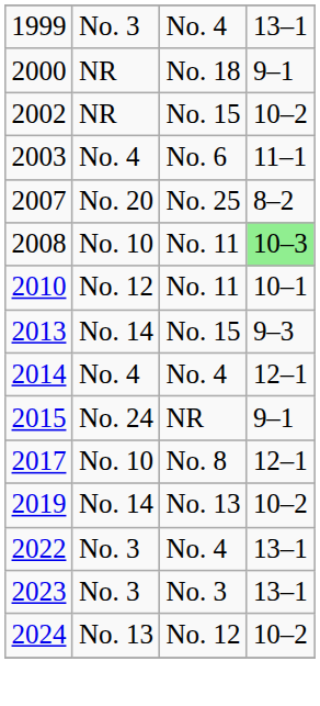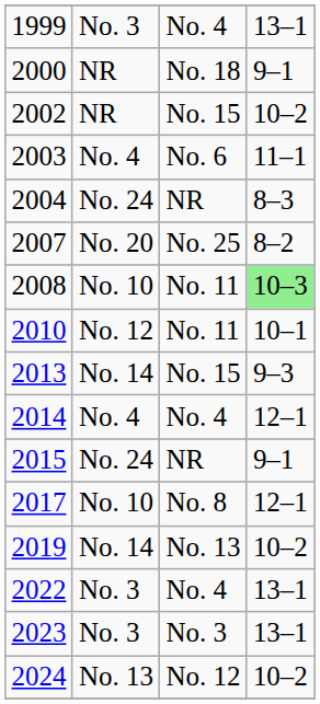 <table class="wikitable">
 <tr>
 </tr>
 <tr>
 <td>1999</td>
 <td>No. 3</td>
 <td>No. 4</td>
 <td>13–1</td>
 </tr>
 <tr>
 <td>2000</td>
 <td>NR</td>
 <td>No. 18</td>
 <td>9–1</td>
 </tr>
 <tr>
 <td>2002</td>
 <td>NR</td>
 <td>No. 15</td>
 <td>10–2</td>
 </tr>
 <tr>
 <td>2003</td>
 <td>No. 4</td>
 <td>No. 6</td>
 <td>11–1</td>
+</tr>
+<tr>
+<td>2004</td>
+<td>No. 24</td>
+<td>NR</td>
+<td>8–3</td>
 </tr>
 <tr>
 <td>2007</td>
 <td>No. 20</td>
 <td>No. 25</td>
 <td>8–2</td>
 </tr>
 <tr>
 <td>2008</td>
 <td>No. 10</td>
 <td>No. 11</td>
 <td style="background: lightgreen;">10–3</td>
 </tr>
 <tr>
 <td><a href='#'>2010</a></td>
 <td>No. 12</td>
 <td>No. 11</td>
 <td>10–1</td>
 </tr>
 <tr>
 <td><a href='#'>2013</a></td>
 <td>No. 14</td>
 <td>No. 15</td>
 <td>9–3</td>
 </tr>
 <tr>
 <td><a href='#'>2014</a></td>
 <td>No. 4</td>
 <td>No. 4</td>
 <td>12–1</td>
 </tr>
 <tr>
 <td><a href='#'>2015</a></td>
 <td>No. 24</td>
 <td>NR</td>
 <td>9–1</td>
 </tr>
 <tr>
 <td><a href='#'>2017</a></td>
 <td>No. 10</td>
 <td>No. 8</td>
 <td>12–1</td>
 </tr>
 <tr>
 <td><a href='#'>2019</a></td>
 <td>No. 14</td>
 <td>No. 13</td>
 <td>10–2</td>
 </tr>
 <tr>
 <td><a href='#'>2022</a></td>
 <td>No. 3</td>
 <td>No. 4</td>
 <td>13–1</td>
 </tr>
 <tr>
 <td><a href='#'>2023</a></td>
 <td>No. 3</td>
 <td>No. 3</td>
 <td>13–1</td>
 </tr>
 <tr>
 <td><a href='#'>2024</a></td>
 <td>No. 13</td>
 <td>No. 12</td>
 <td>10–2</td>
 </tr>
 <tr>
 </tr>
 </table>
